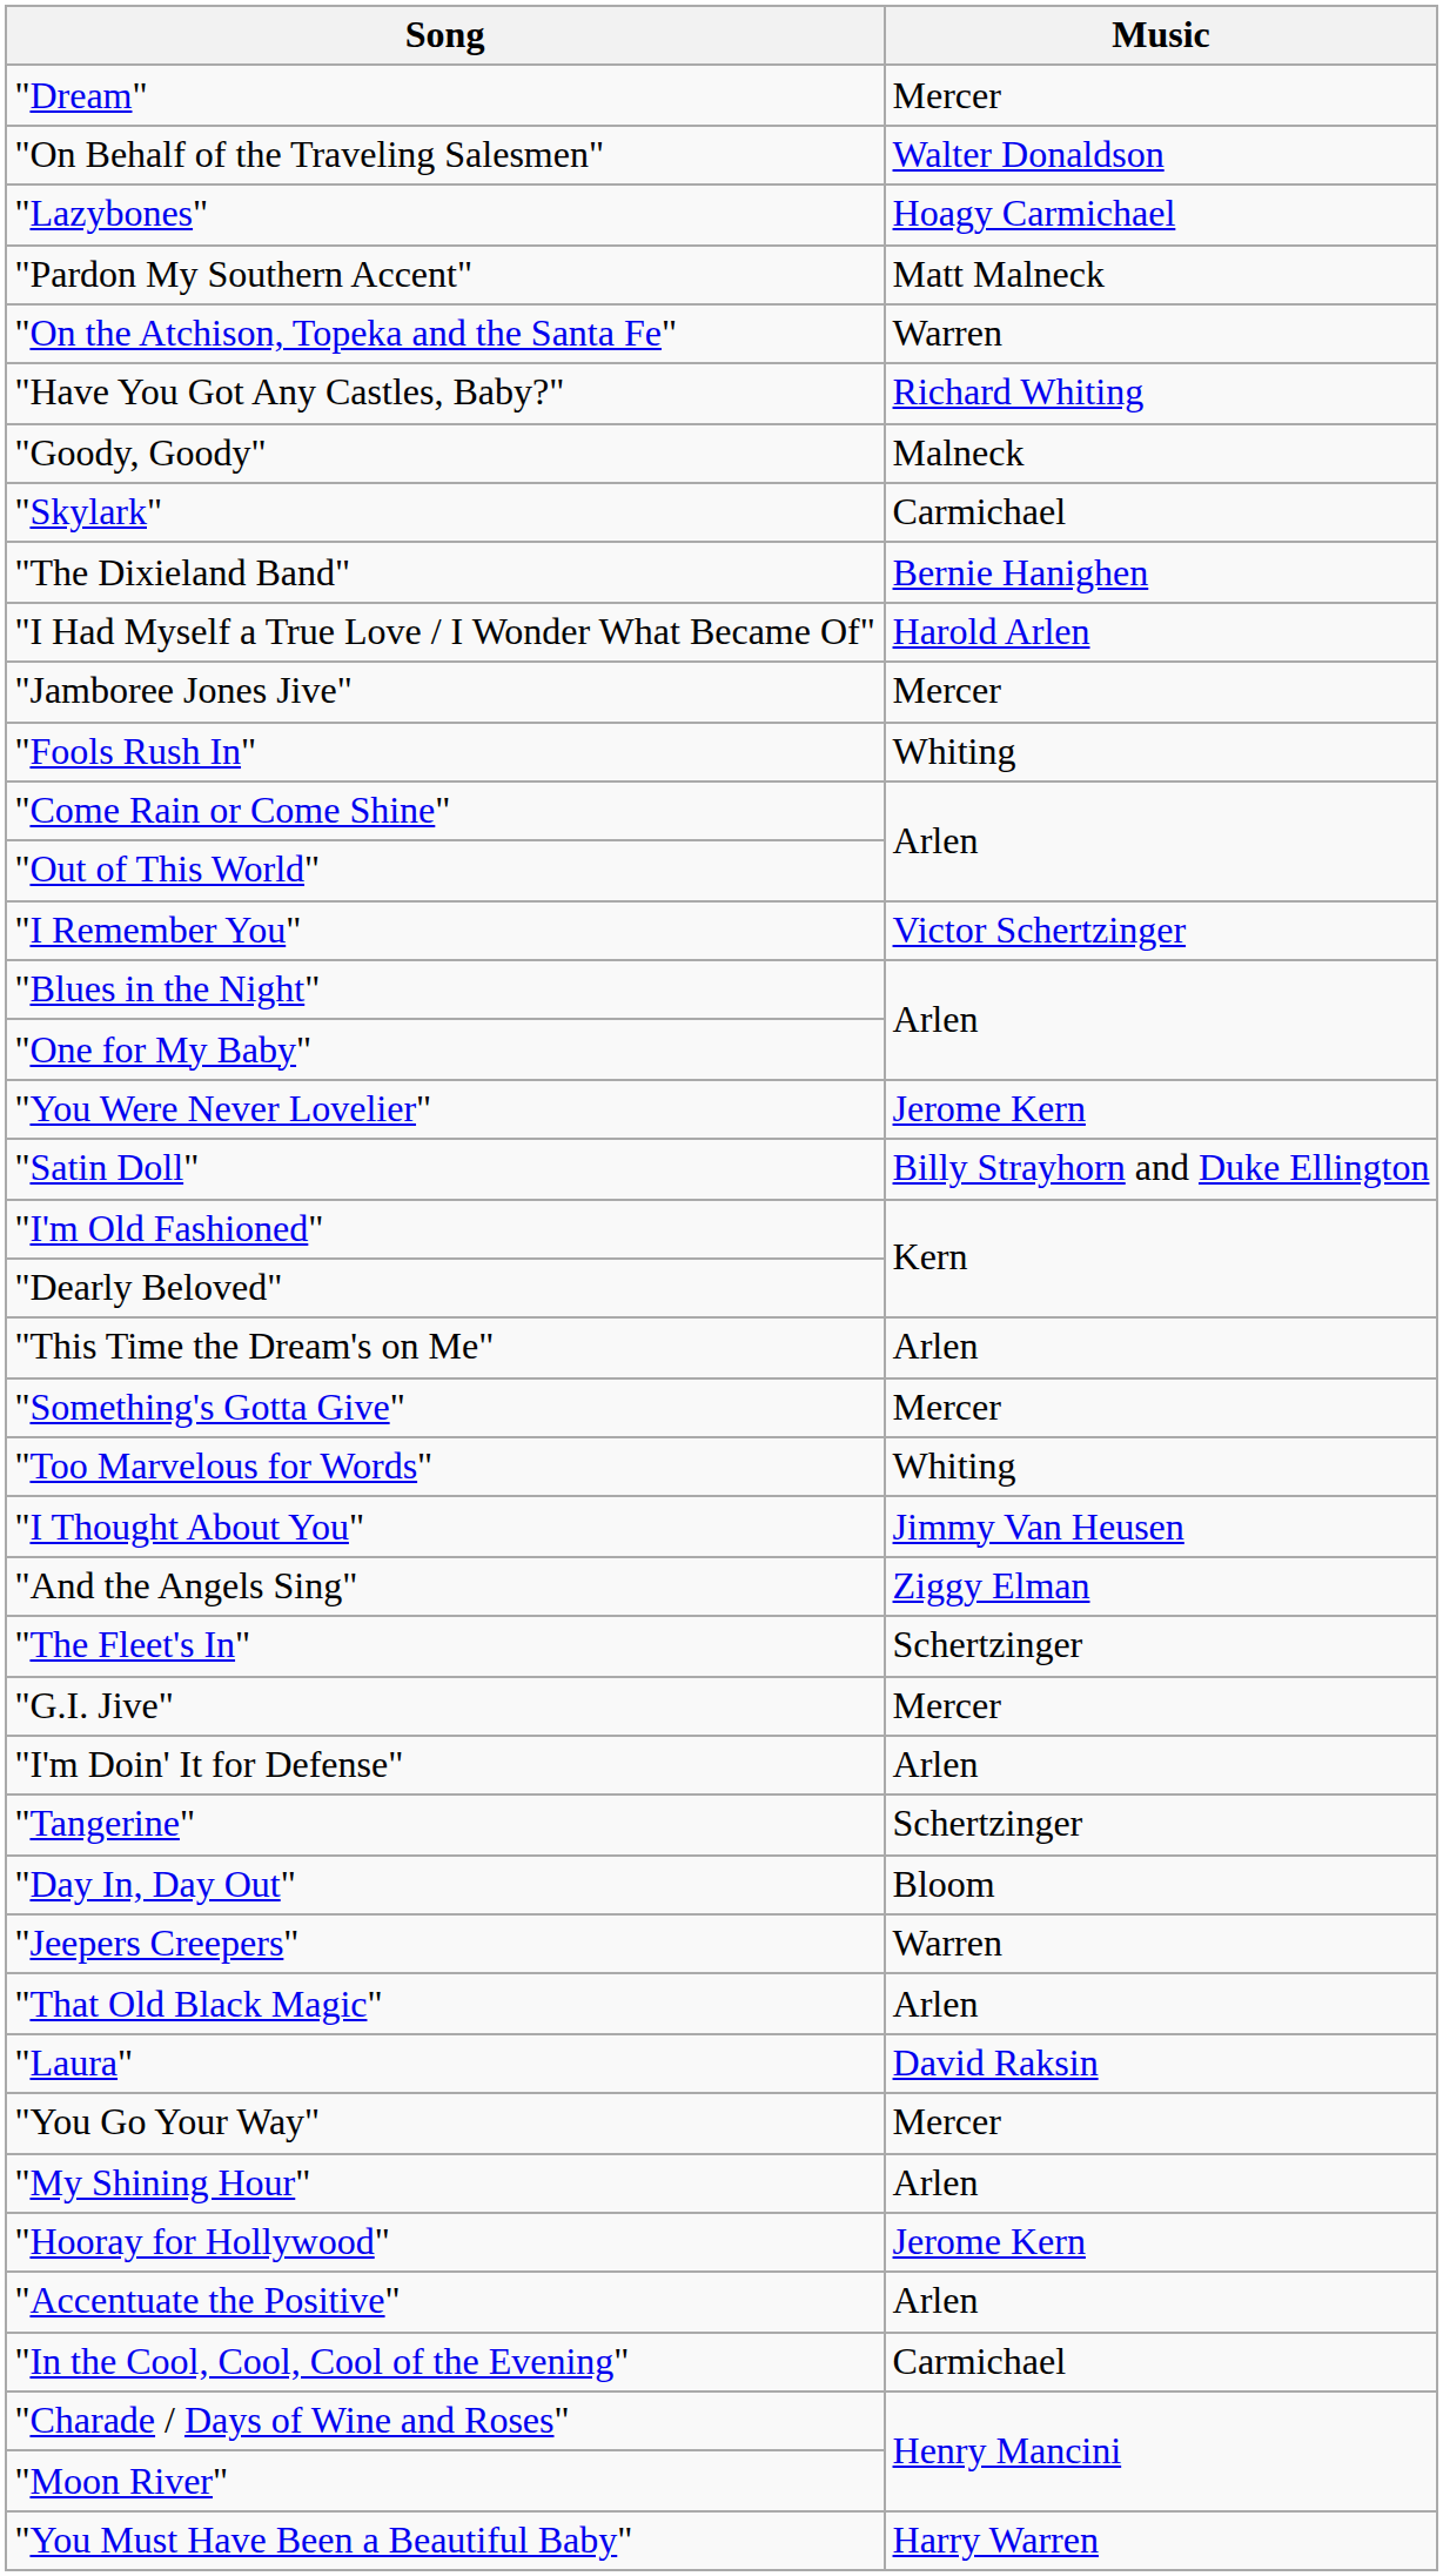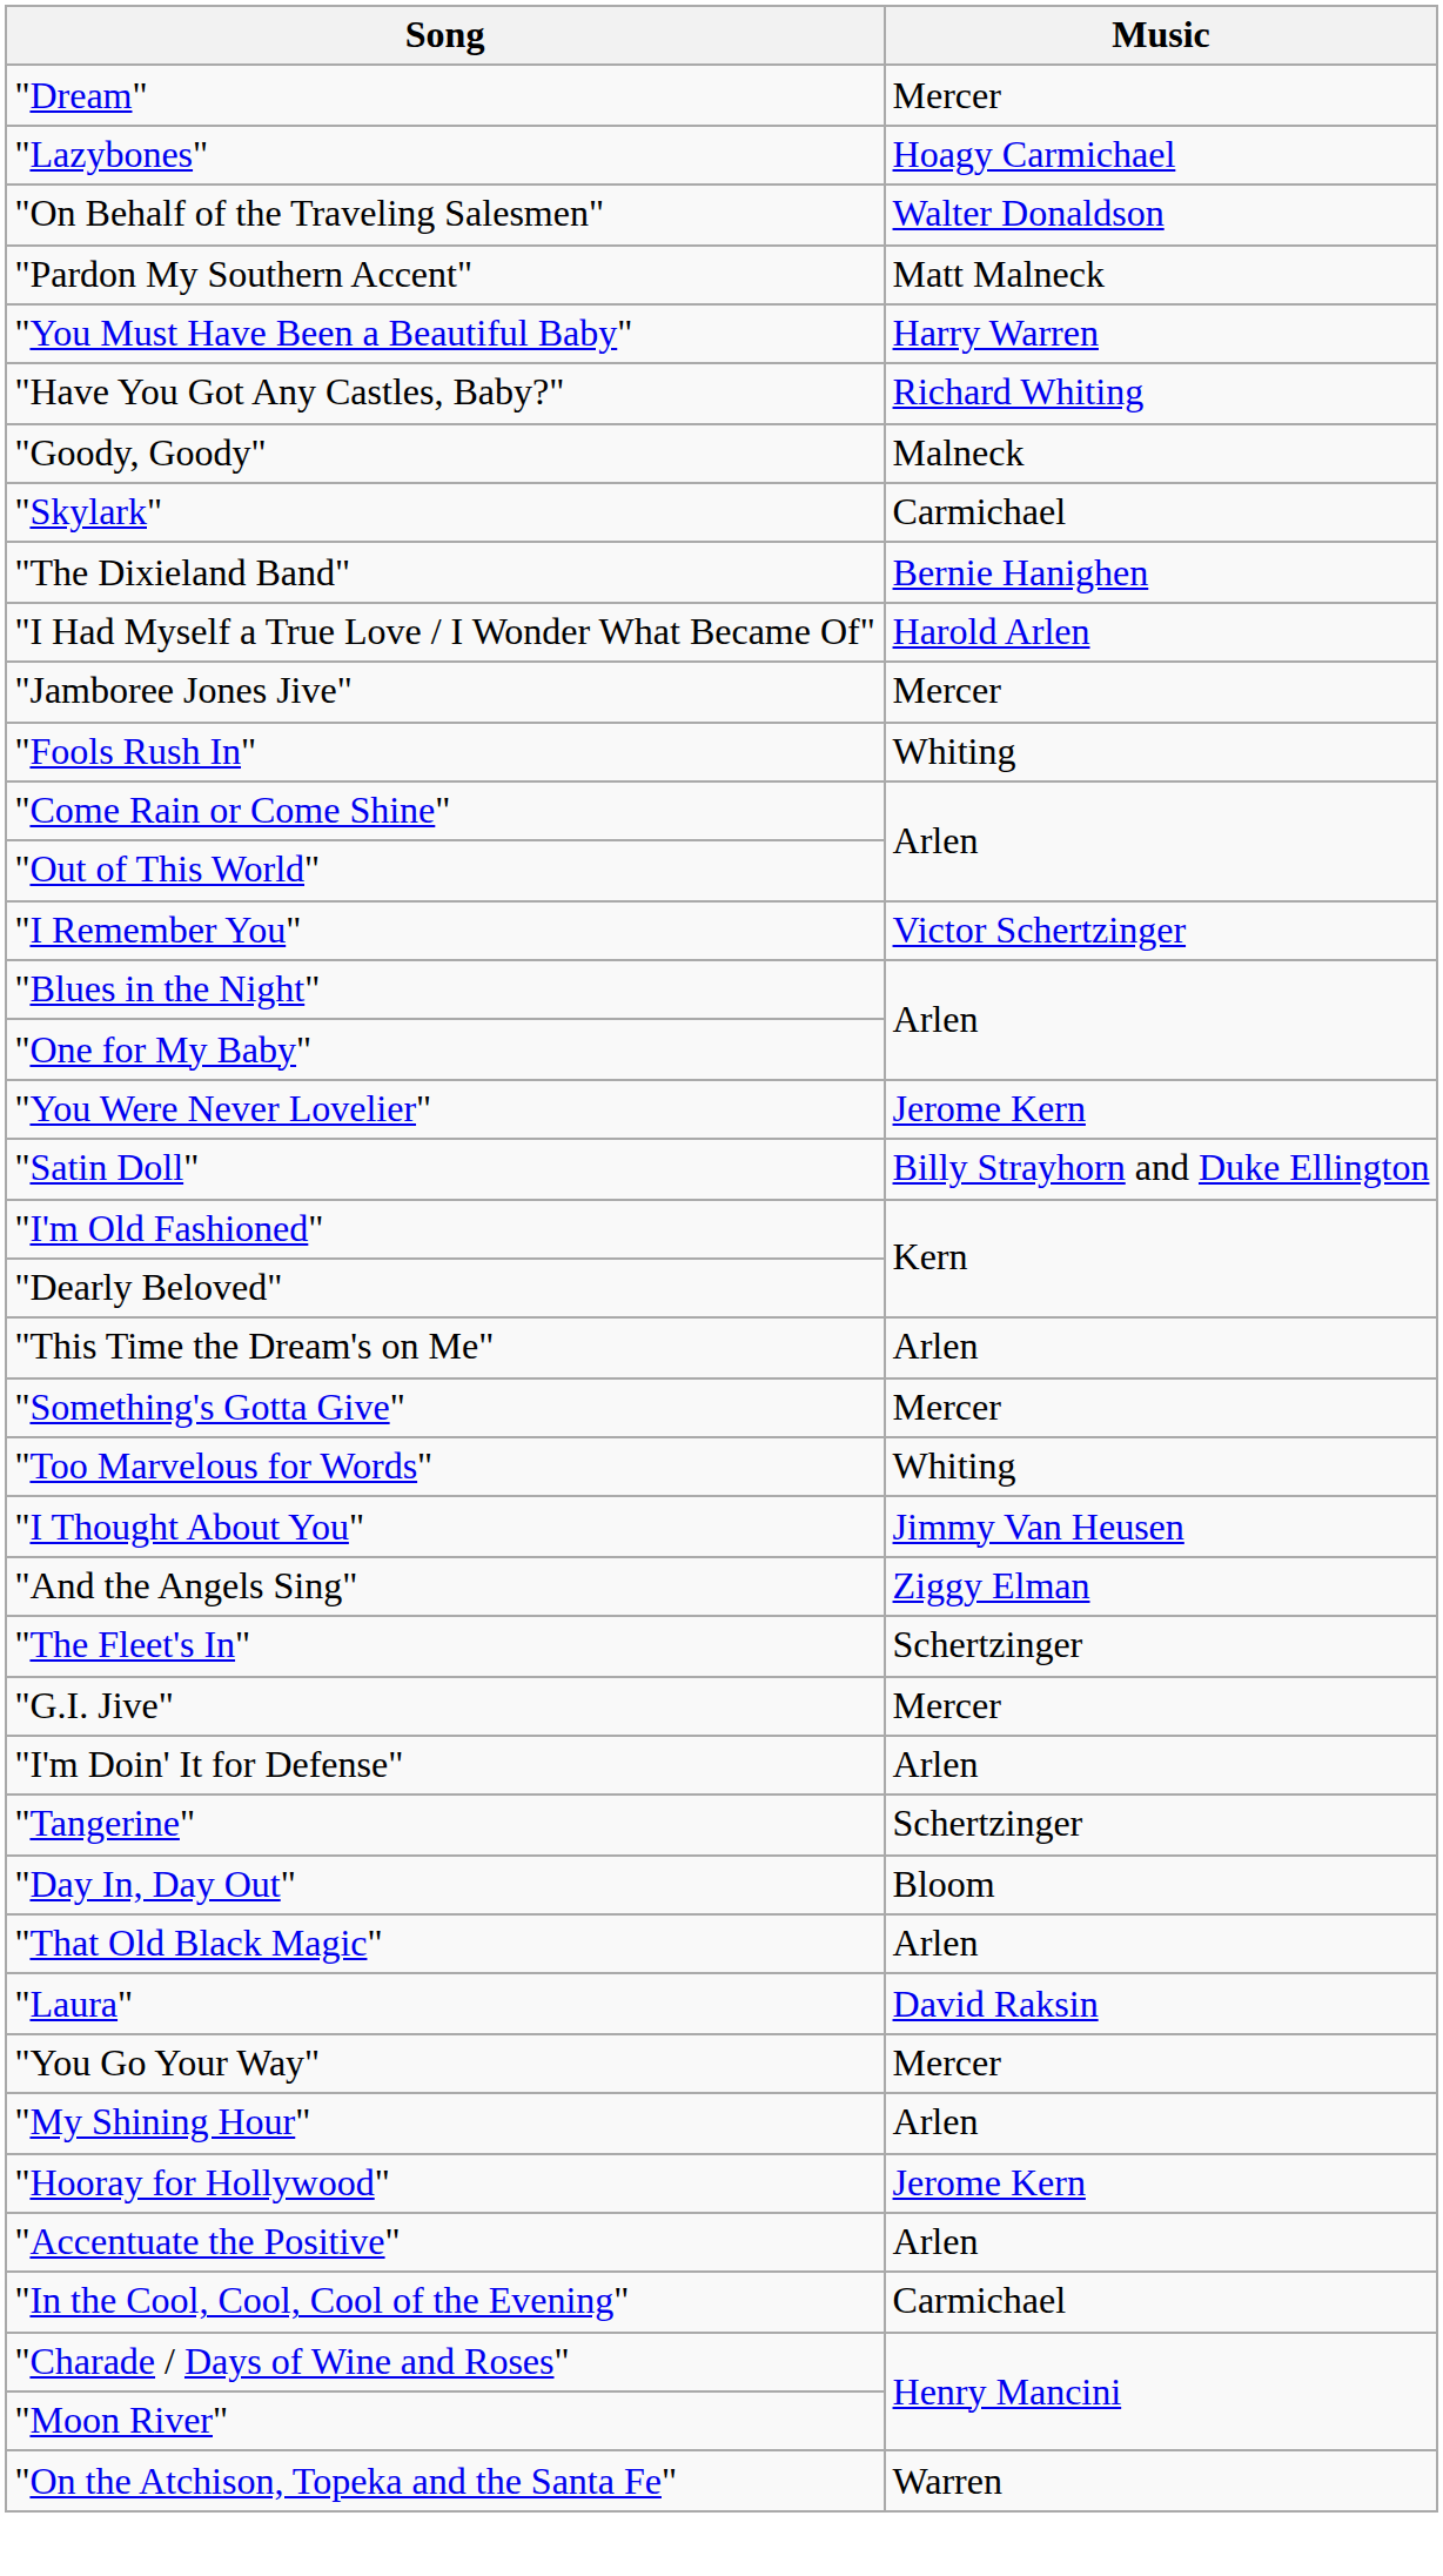 <table class="wikitable">
 <tr>
 <th>Song</th>
 <th>Music</th>
 </tr>
 <tr>
 <td>"<a href='#'>Dream</a>"</td>
 <td>Mercer</td>
 </tr>
 <tr>
+<td>"<a href='#'>Lazybones</a>"</td>
+<td><a href='#'>Hoagy Carmichael</a></td>
+</tr>
+<tr>
 <td>"On Behalf of the Traveling Salesmen"</td>
 <td><a href='#'>Walter Donaldson</a></td>
-</tr>
-<tr>
-<td>"<a href='#'>Lazybones</a>"</td>
-<td><a href='#'>Hoagy Carmichael</a></td>
 </tr>
 <tr>
 <td>"Pardon My Southern Accent"</td>
 <td>Matt Malneck</td>
 </tr>
 <tr>
-<td>"<a href='#'>On the Atchison, Topeka and the Santa Fe</a>"</td>
-<td>Warren</td>
+<td>"<a href='#'>You Must Have Been a Beautiful Baby</a>"</td>
+<td><a href='#'>Harry Warren</a></td>
 </tr>
 <tr>
 <td>"Have You Got Any Castles, Baby?"</td>
 <td><a href='#'>Richard Whiting</a></td>
 </tr>
 <tr>
 <td>"Goody, Goody"</td>
 <td>Malneck</td>
 </tr>
 <tr>
 <td>"<a href='#'>Skylark</a>"</td>
 <td>Carmichael</td>
 </tr>
 <tr>
 <td>"The Dixieland Band"</td>
 <td><a href='#'>Bernie Hanighen</a></td>
 </tr>
 <tr>
 <td>"I Had Myself a True Love / I Wonder What Became Of"</td>
 <td><a href='#'>Harold Arlen</a></td>
 </tr>
 <tr>
 <td>"Jamboree Jones Jive"</td>
 <td>Mercer</td>
 </tr>
 <tr>
 <td>"<a href='#'>Fools Rush In</a>"</td>
 <td>Whiting</td>
 </tr>
 <tr>
 <td>"<a href='#'>Come Rain or Come Shine</a>"</td>
 <td rowspan="2">Arlen</td>
 </tr>
 <tr>
 <td>"<a href='#'>Out of This World</a>"</td>
 </tr>
 <tr>
 <td>"<a href='#'>I Remember You</a>"</td>
 <td><a href='#'>Victor Schertzinger</a></td>
 </tr>
 <tr>
 <td>"<a href='#'>Blues in the Night</a>"</td>
 <td rowspan="2">Arlen</td>
 </tr>
 <tr>
 <td>"<a href='#'>One for My Baby</a>"</td>
 </tr>
 <tr>
 <td>"<a href='#'>You Were Never Lovelier</a>"</td>
 <td><a href='#'>Jerome Kern</a></td>
 </tr>
 <tr>
 <td>"<a href='#'>Satin Doll</a>"</td>
 <td><a href='#'>Billy Strayhorn</a> and <a href='#'>Duke Ellington</a></td>
 </tr>
 <tr>
 <td>"<a href='#'>I'm Old Fashioned</a>"</td>
 <td rowspan="2">Kern</td>
 </tr>
 <tr>
 <td>"Dearly Beloved"</td>
 </tr>
 <tr>
 <td>"This Time the Dream's on Me"</td>
 <td>Arlen</td>
 </tr>
 <tr>
 <td>"<a href='#'>Something's Gotta Give</a>"</td>
 <td>Mercer</td>
 </tr>
 <tr>
 <td>"<a href='#'>Too Marvelous for Words</a>"</td>
 <td>Whiting</td>
 </tr>
 <tr>
 <td>"<a href='#'>I Thought About You</a>"</td>
 <td><a href='#'>Jimmy Van Heusen</a></td>
 </tr>
 <tr>
 <td>"And the Angels Sing"</td>
 <td><a href='#'>Ziggy Elman</a></td>
 </tr>
 <tr>
 <td>"<a href='#'>The Fleet's In</a>"</td>
 <td>Schertzinger</td>
 </tr>
 <tr>
 <td>"G.I. Jive"</td>
 <td>Mercer</td>
 </tr>
 <tr>
 <td>"I'm Doin' It for Defense"</td>
 <td>Arlen</td>
 </tr>
 <tr>
 <td>"<a href='#'>Tangerine</a>"</td>
 <td>Schertzinger</td>
 </tr>
 <tr>
 <td>"<a href='#'>Day In, Day Out</a>"</td>
 <td>Bloom</td>
 </tr>
 <tr>
-<td>"<a href='#'>Jeepers Creepers</a>"</td>
-<td>Warren</td>
-</tr>
-<tr>
 <td>"<a href='#'>That Old Black Magic</a>"</td>
 <td>Arlen</td>
 </tr>
 <tr>
 <td>"<a href='#'>Laura</a>"</td>
 <td><a href='#'>David Raksin</a></td>
 </tr>
 <tr>
 <td>"You Go Your Way"</td>
 <td>Mercer</td>
 </tr>
 <tr>
 <td>"<a href='#'>My Shining Hour</a>"</td>
 <td>Arlen</td>
 </tr>
 <tr>
 <td>"<a href='#'>Hooray for Hollywood</a>"</td>
 <td><a href='#'>Jerome Kern</a></td>
 </tr>
 <tr>
 <td>"<a href='#'>Accentuate the Positive</a>"</td>
 <td>Arlen</td>
 </tr>
 <tr>
 <td>"<a href='#'>In the Cool, Cool, Cool of the Evening</a>"</td>
 <td>Carmichael</td>
 </tr>
 <tr>
 <td>"<a href='#'>Charade</a> / <a href='#'>Days of Wine and Roses</a>"</td>
 <td rowspan="2"><a href='#'>Henry Mancini</a></td>
 </tr>
 <tr>
 <td>"<a href='#'>Moon River</a>"</td>
 </tr>
 <tr>
-<td>"<a href='#'>You Must Have Been a Beautiful Baby</a>"</td>
-<td><a href='#'>Harry Warren</a></td>
+<td>"<a href='#'>On the Atchison, Topeka and the Santa Fe</a>"</td>
+<td>Warren</td>
 </tr>
 </table>
